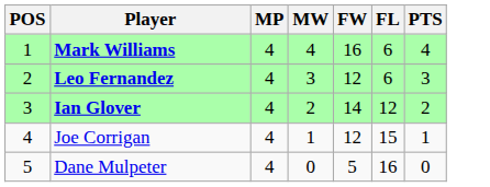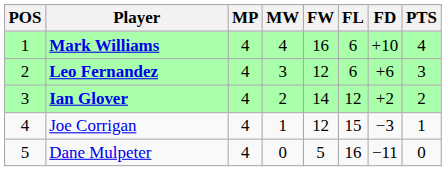 <table class="wikitable" style="text-align: center;">
 <tr>
 <th width=20>POS</th>
 <th width=165>Player</th>
 <th width=20>MP</th>
 <th width=20>MW</th>
 <th width=20>FW</th>
 <th width=20>FL</th>
+<th width=20>FD</th>
 <th width=20>PTS</th>
 </tr>
 <tr style="background:#afa;">
 <td>1</td>
 <td style="text-align:left;"> <strong><a href='#'>Mark Williams</a></strong></td>
 <td>4</td>
 <td>4</td>
 <td>16</td>
 <td>6</td>
+<td>+10</td>
 <td>4</td>
 </tr>
 <tr style="background:#afa;">
 <td>2</td>
 <td style="text-align:left;"> <strong><a href='#'>Leo Fernandez</a></strong></td>
 <td>4</td>
 <td>3</td>
 <td>12</td>
 <td>6</td>
+<td>+6</td>
 <td>3</td>
 </tr>
 <tr style="background:#afa;">
 <td>3</td>
 <td style="text-align:left;"> <strong><a href='#'>Ian Glover</a></strong></td>
 <td>4</td>
 <td>2</td>
 <td>14</td>
 <td>12</td>
+<td>+2</td>
 <td>2</td>
 </tr>
 <tr>
 <td>4</td>
 <td style="text-align:left;"> <a href='#'>Joe Corrigan</a></td>
 <td>4</td>
 <td>1</td>
 <td>12</td>
 <td>15</td>
+<td>−3</td>
 <td>1</td>
 </tr>
 <tr>
 <td>5</td>
 <td style="text-align:left;"> <a href='#'>Dane Mulpeter</a></td>
 <td>4</td>
 <td>0</td>
 <td>5</td>
 <td>16</td>
+<td>−11</td>
 <td>0</td>
 </tr>
 </table>
